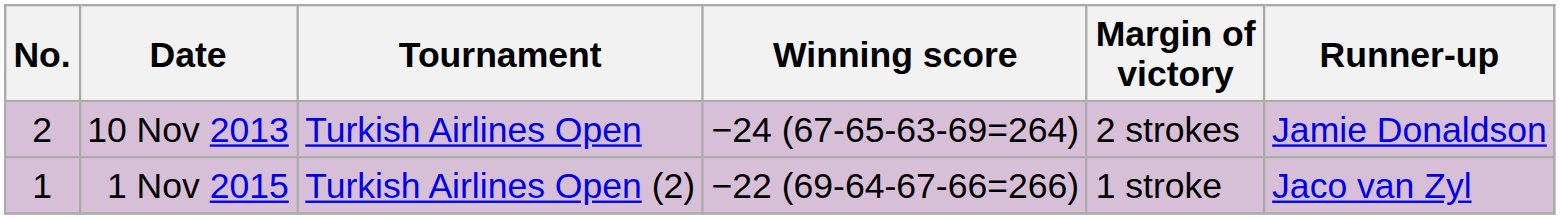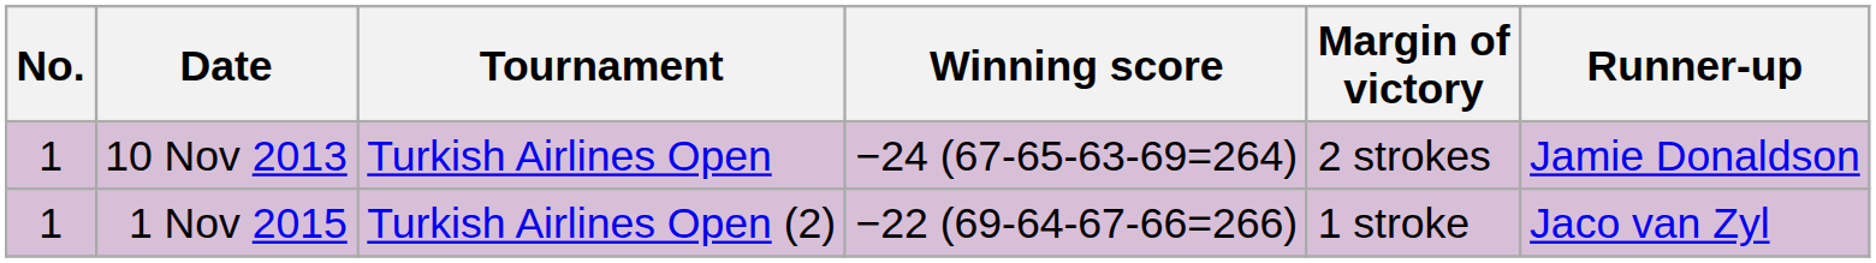 <table class="wikitable" style="font-size:95%;">
 <tr>
 <th>No.</th>
 <th>Date</th>
 <th>Tournament</th>
 <th>Winning score</th>
 <th>Margin of<br>victory</th>
 <th>Runner-up</th>
 </tr>
 <tr style="background:thistle;">
-<td align=center>2</td>
+<td align=center>1</td>
 <td align=right>10 Nov <a href='#'>2013</a></td>
 <td><a href='#'>Turkish Airlines Open</a></td>
 <td>−24 (67-65-63-69=264)</td>
 <td>2 strokes</td>
 <td> <a href='#'>Jamie Donaldson</a></td>
 </tr>
 <tr style="background:thistle;">
 <td align=center>1</td>
 <td align=right>1 Nov <a href='#'>2015</a></td>
 <td><a href='#'>Turkish Airlines Open</a> (2)</td>
 <td>−22 (69-64-67-66=266)</td>
 <td>1 stroke</td>
 <td> <a href='#'>Jaco van Zyl</a></td>
 </tr>
 </table>
